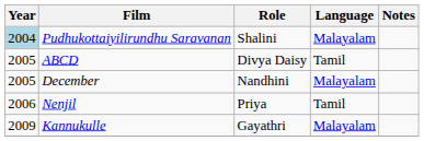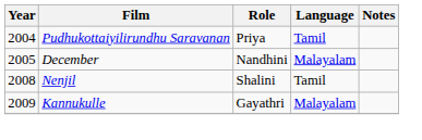 <table class="wikitable sortable">
 <tr>
 <th>Year</th>
 <th>Film</th>
 <th>Role</th>
 <th>Language</th>
 <th class=unsortable>Notes</th>
 </tr>
 <tr>
-<td style="background: lightblue;">2004</td>
+<td>2004</td>
 <td><em><a href='#'>Pudhukottaiyilirundhu Saravanan</a></em></td>
-<td>Shalini</td>
-<td><a href='#'>Malayalam</a></td>
-<td></td>
-</tr>
-<tr>
-<td>2005</td>
-<td><em><a href='#'>ABCD</a></em></td>
-<td>Divya Daisy</td>
-<td>Tamil</td>
+<td>Priya</td>
+<td><a href='#'>Tamil</a></td>
 <td></td>
 </tr>
 <tr>
 <td>2005</td>
 <td><em>December</em></td>
 <td>Nandhini</td>
 <td><a href='#'>Malayalam</a></td>
 <td></td>
 </tr>
 <tr>
-<td>2006</td>
+<td>2008</td>
 <td><em><a href='#'>Nenjil</a></em></td>
-<td>Priya</td>
+<td>Shalini</td>
 <td>Tamil</td>
 <td></td>
 </tr>
 <tr>
 <td>2009</td>
 <td><em><a href='#'>Kannukulle</a></em></td>
 <td>Gayathri</td>
 <td><a href='#'>Malayalam</a></td>
 <td></td>
 </tr>
 <tr>
 </tr>
 </table>
